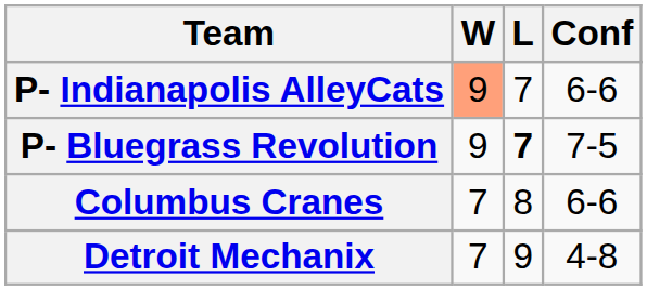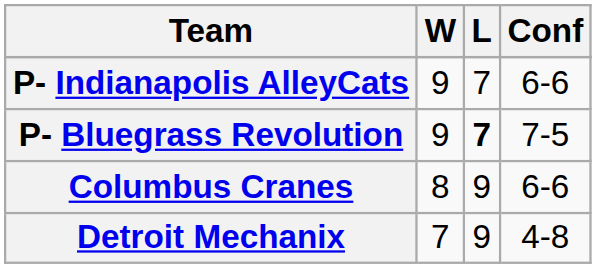 <table class="wikitable" style="font-size: 92%;" "align=center">
 <tr>
 <th>Team</th>
 <th>W</th>
 <th>L</th>
 <th>Conf</th>
 </tr>
 <tr>
 </tr>
 <tr>
 <th><strong>P- </strong><a href='#'>Indianapolis AlleyCats</a></th>
-<td style="background: lightsalmon; text-align:center;">9</td>
+<td style="text-align:center;">9</td>
 <td style="text-align:center;">7</td>
 <td style="text-align:center;">6-6</td>
 </tr>
 <tr>
 <th><strong>P- </strong><a href='#'>Bluegrass Revolution</a></th>
 <td style="text-align:center;">9</td>
 <td style="text-align:center;"><strong>7</strong></td>
 <td style="text-align:center;">7-5</td>
 </tr>
 <tr>
 <th><a href='#'>Columbus Cranes</a></th>
-<td style="text-align:center;">7</td>
 <td style="text-align:center;">8</td>
+<td style="text-align:center;">9</td>
 <td style="text-align:center;">6-6</td>
 </tr>
 <tr>
 <th><a href='#'>Detroit Mechanix</a></th>
 <td style="text-align:center;">7</td>
 <td style="text-align:center;">9</td>
 <td style="text-align:center;">4-8</td>
 </tr>
 </table>
